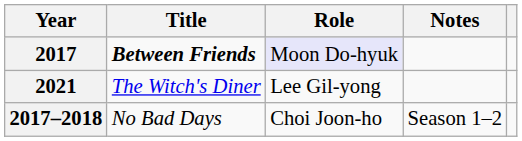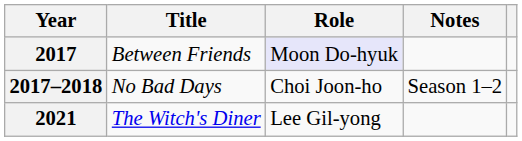 <table class="wikitable plainrowheaders sortable">
 <tr>
 <th scope="col">Year</th>
 <th scope="col">Title</th>
 <th scope="col">Role</th>
 <th scope="col">Notes</th>
 <th scope="col"></th>
 </tr>
 <tr>
 <th scope="row">2017</th>
-<td><strong><em>Between Friends</em></strong></td>
+<td><em>Between Friends</em></td>
 <td style="background: lavender;">Moon Do-hyuk</td>
-<td></td>
-<td style="text-align:center"></td>
-</tr>
-<tr>
-<th scope="row">2021</th>
-<td><em><a href='#'>The Witch's Diner</a></em></td>
-<td>Lee Gil-yong</td>
 <td></td>
 <td style="text-align:center"></td>
 </tr>
 <tr>
 <th scope="row">2017–2018</th>
 <td><em>No Bad Days</em></td>
 <td>Choi Joon-ho</td>
 <td>Season 1–2</td>
 <td style="text-align:center"></td>
 </tr>
+<tr>
+<th scope="row">2021</th>
+<td><em><a href='#'>The Witch's Diner</a></em></td>
+<td>Lee Gil-yong</td>
+<td></td>
+<td style="text-align:center"></td>
+</tr>
 </table>
